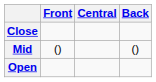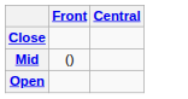 <table class="wikitable">
 <tr>
 <th></th>
 <th><a href='#'>Front</a></th>
 <th><a href='#'>Central</a></th>
-<th><a href='#'>Back</a></th>
 </tr>
 <tr align=center>
 <th><a href='#'>Close</a></th>
 <td> </td>
 <td></td>
-<td> </td>
 </tr>
 <tr align=center>
 <th><a href='#'>Mid</a></th>
 <td>() </td>
 <td></td>
-<td>() </td>
 </tr>
 <tr align=center>
 <th><a href='#'>Open</a></th>
 <td></td>
 <td> </td>
-<td></td>
 </tr>
 </table>
